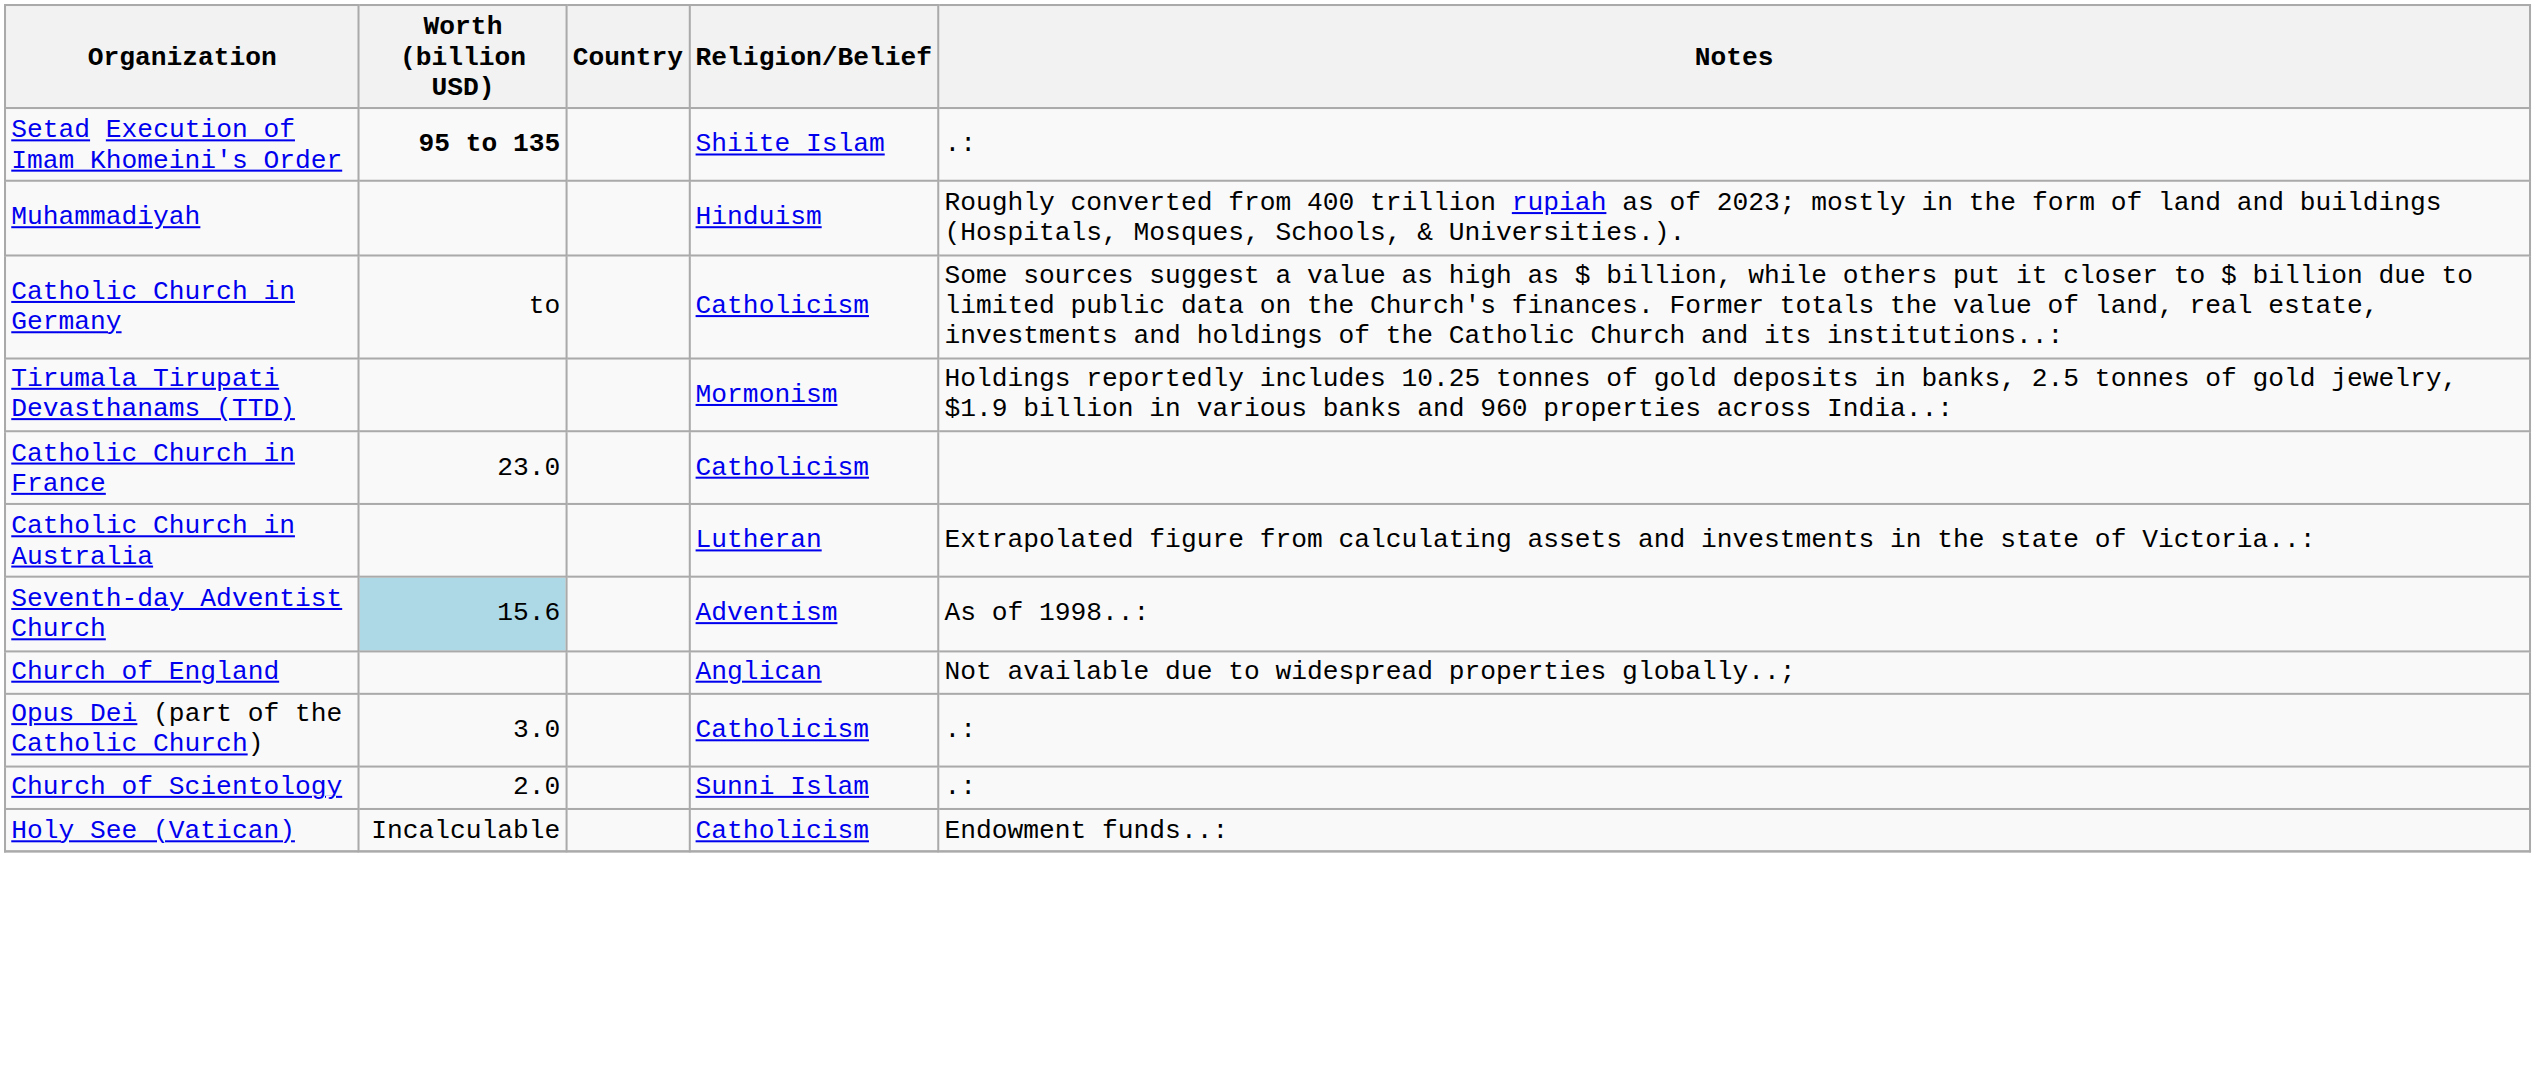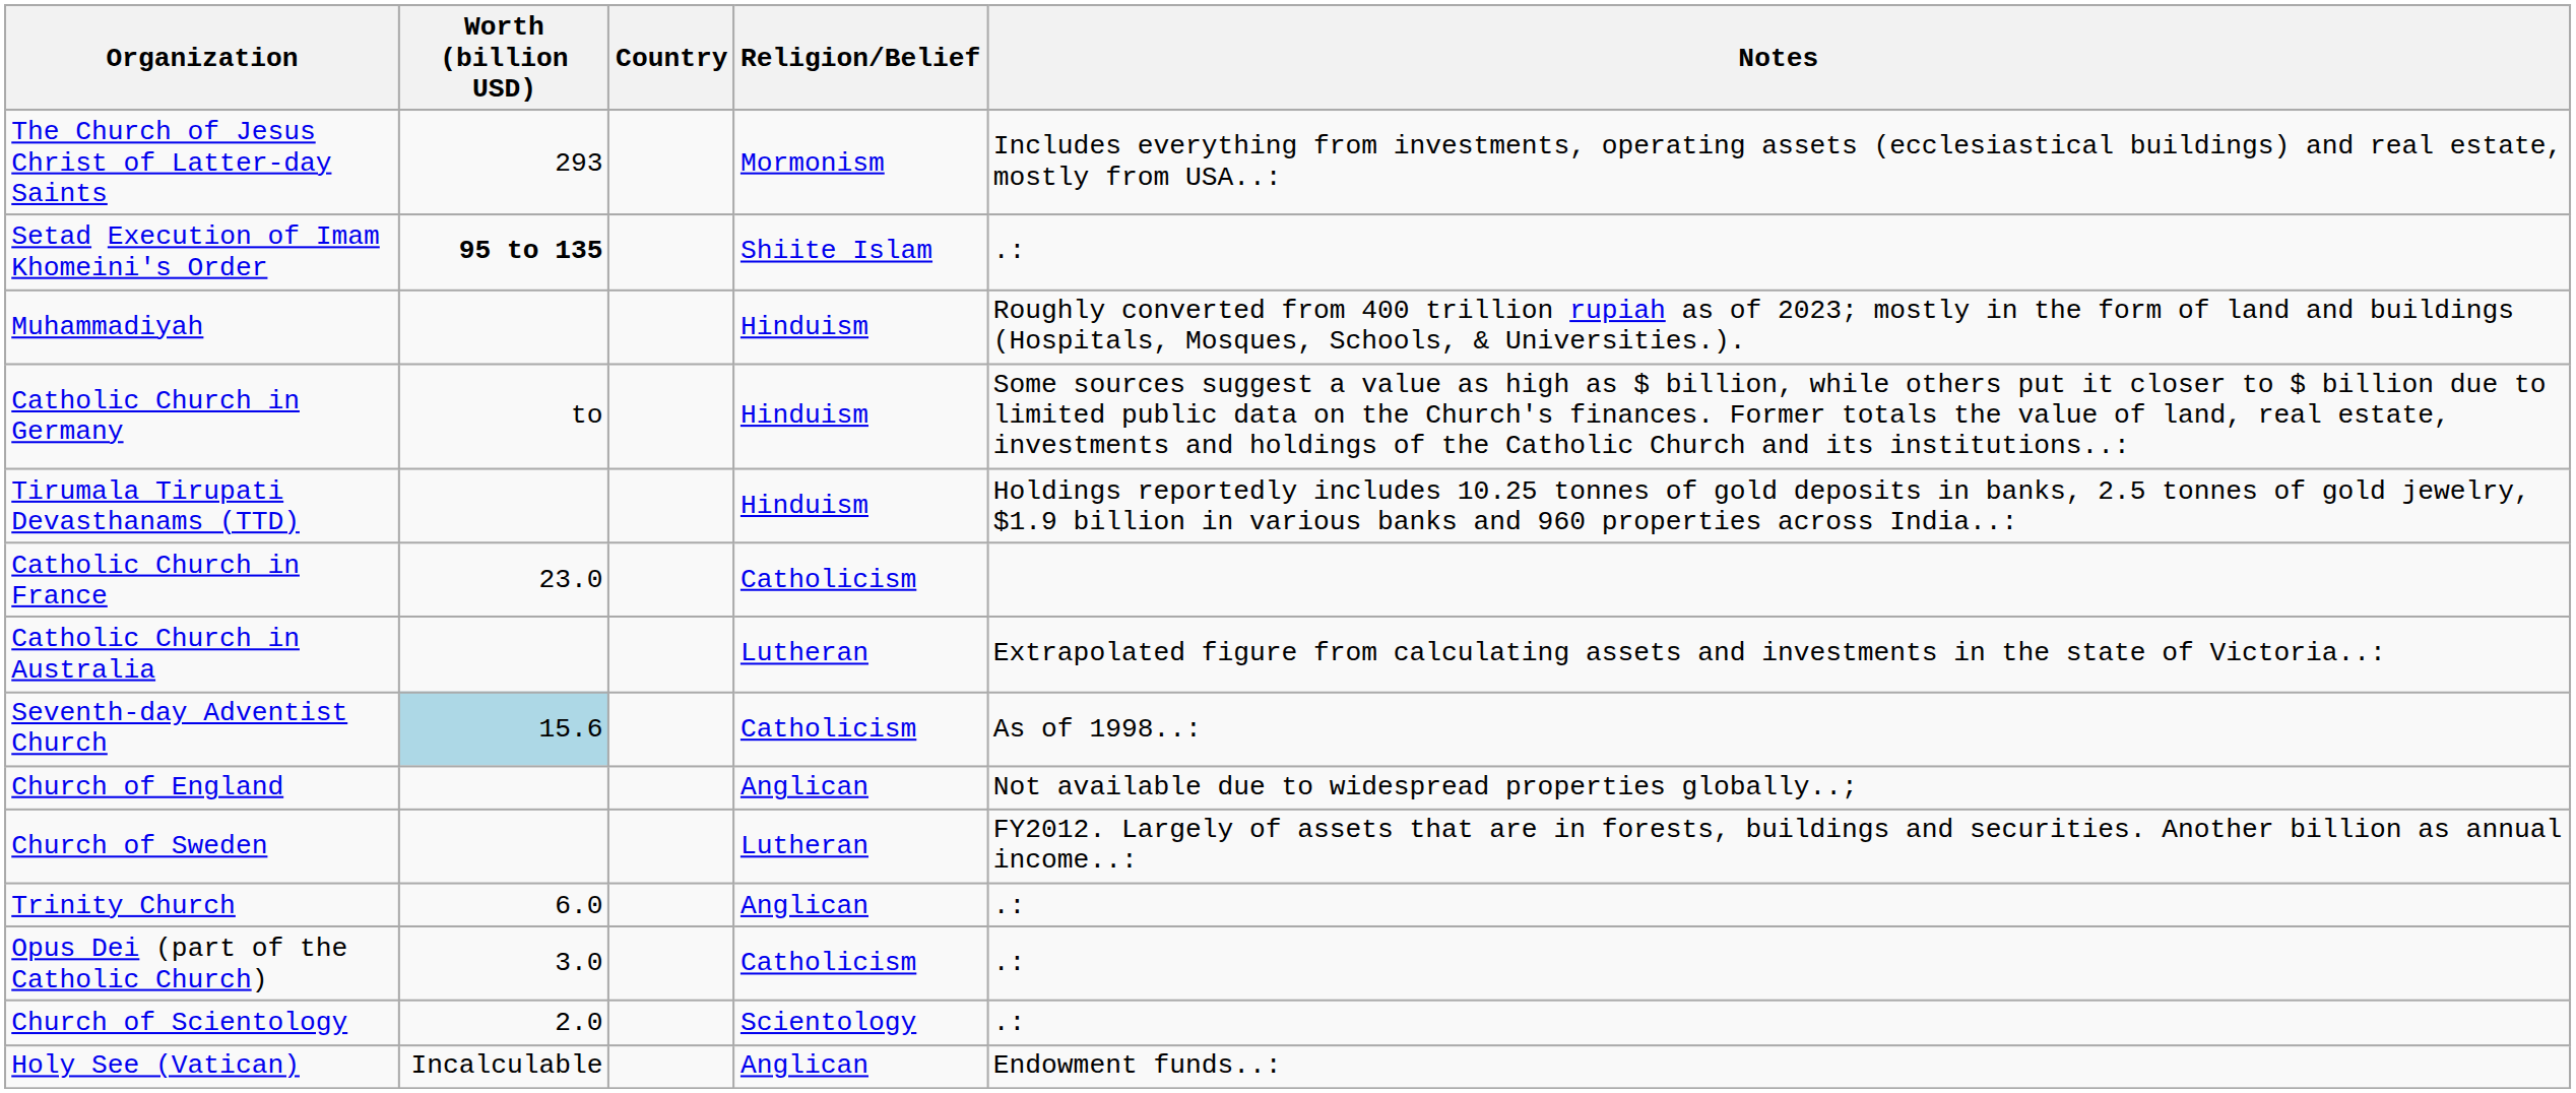 <table class="wikitable sortable">
 <tr>
 <th>Organization</th>
 <th>Worth<br>(billion USD)</th>
 <th>Country</th>
 <th>Religion/Belief</th>
 <th>Notes</th>
+</tr>
+<tr>
+<td><a href='#'>The Church of Jesus Christ of Latter-day Saints</a></td>
+<td style="text-align:right;">293</td>
+<td></td>
+<td><a href='#'>Mormonism</a></td>
+<td>Includes everything from investments, operating assets (ecclesiastical buildings) and real estate, mostly from USA..:</td>
 </tr>
 <tr>
 <td><a href='#'>Setad</a> <a href='#'>Execution of Imam Khomeini's Order</a></td>
 <td style="text-align:right;"><strong>95 to 135</strong></td>
 <td></td>
 <td><a href='#'>Shiite Islam</a></td>
 <td>.:</td>
 </tr>
 <tr>
 <td><a href='#'>Muhammadiyah</a></td>
 <td style="text-align:right;"></td>
 <td></td>
 <td><a href='#'>Hinduism</a></td>
 <td>Roughly converted from 400 trillion <a href='#'>rupiah</a> as of 2023; mostly in the form of land and buildings (Hospitals, Mosques, Schools, & Universities.).</td>
 </tr>
 <tr>
 <td><a href='#'>Catholic Church in Germany</a></td>
 <td style="text-align:right;"> to </td>
 <td></td>
-<td><a href='#'>Catholicism</a></td>
+<td><a href='#'>Hinduism</a></td>
 <td>Some sources suggest a value as high as $ billion, while others put it closer to $ billion due to limited public data on the Church's finances. Former totals the value of land, real estate, investments and holdings of the Catholic Church and its institutions..:</td>
 </tr>
 <tr>
 <td><a href='#'>Tirumala Tirupati Devasthanams (TTD)</a></td>
 <td style="text-align:right;"></td>
 <td></td>
-<td><a href='#'>Mormonism</a></td>
+<td><a href='#'>Hinduism</a></td>
 <td>Holdings reportedly includes 10.25 tonnes of gold deposits in banks, 2.5 tonnes of gold jewelry, $1.9 billion in various banks and 960 properties across India..:</td>
 </tr>
 <tr>
 <td><a href='#'>Catholic Church in France</a></td>
 <td style="text-align:right;">23.0</td>
 <td></td>
 <td><a href='#'>Catholicism</a></td>
 <td></td>
 </tr>
 <tr>
 <td><a href='#'>Catholic Church in Australia</a></td>
 <td style="text-align:right;"></td>
 <td></td>
 <td><a href='#'>Lutheran</a></td>
 <td>Extrapolated figure from calculating assets and investments in the state of Victoria..:</td>
 </tr>
 <tr>
 <td><a href='#'>Seventh-day Adventist Church</a></td>
 <td style="background: lightblue; text-align:right;">15.6</td>
 <td></td>
-<td><a href='#'>Adventism</a></td>
+<td><a href='#'>Catholicism</a></td>
 <td>As of 1998..:</td>
 </tr>
 <tr>
 <td><a href='#'>Church of England</a></td>
 <td style="text-align:right;"></td>
 <td></td>
 <td><a href='#'>Anglican</a></td>
 <td>Not available due to widespread properties globally..;</td>
+</tr>
+<tr>
+<td><a href='#'>Church of Sweden</a></td>
+<td style="text-align:right;"></td>
+<td></td>
+<td><a href='#'>Lutheran</a></td>
+<td>FY2012. Largely of assets that are in forests, buildings and securities. Another  billion as annual income..:</td>
+</tr>
+<tr>
+<td><a href='#'>Trinity Church</a></td>
+<td style="text-align:right;">6.0</td>
+<td></td>
+<td><a href='#'>Anglican</a></td>
+<td>.:</td>
 </tr>
 <tr>
 <td><a href='#'>Opus Dei</a> (part of the <a href='#'>Catholic Church</a>)</td>
 <td style="text-align:right;">3.0</td>
 <td></td>
 <td><a href='#'>Catholicism</a></td>
 <td>.:</td>
 </tr>
 <tr>
 <td><a href='#'>Church of Scientology</a></td>
 <td style="text-align:right;">2.0</td>
 <td></td>
-<td><a href='#'>Sunni Islam</a></td>
+<td><a href='#'>Scientology</a></td>
 <td>.:</td>
 </tr>
 <tr>
 <td><a href='#'>Holy See (Vatican)</a></td>
 <td style="text-align:right;">Incalculable</td>
 <td></td>
-<td><a href='#'>Catholicism</a></td>
+<td><a href='#'>Anglican</a></td>
 <td>Endowment funds..:</td>
 </tr>
 <tr>
 </tr>
 </table>
